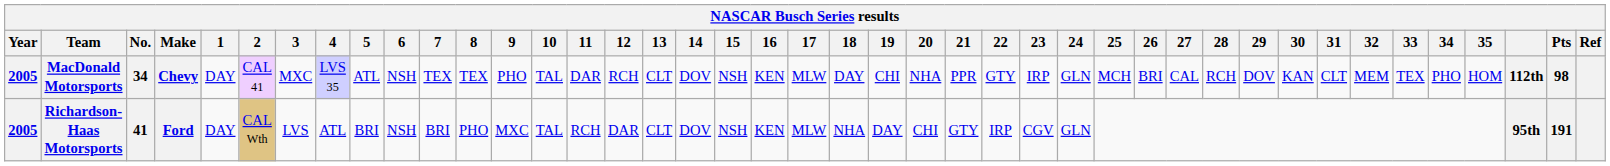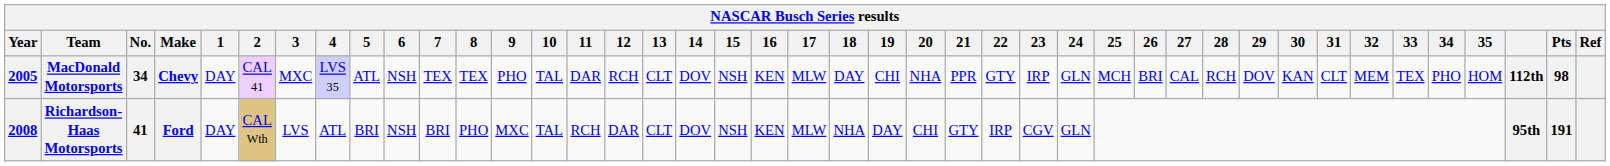 <table class="wikitable" style="text-align:center; font-size:75%">
 <tr>
 <th colspan=42><a href='#'>NASCAR Busch Series</a> results</th>
 </tr>
 <tr>
 <th>Year</th>
 <th>Team</th>
 <th>No.</th>
 <th>Make</th>
 <th>1</th>
 <th>2</th>
 <th>3</th>
 <th>4</th>
 <th>5</th>
 <th>6</th>
 <th>7</th>
 <th>8</th>
 <th>9</th>
 <th>10</th>
 <th>11</th>
 <th>12</th>
 <th>13</th>
 <th>14</th>
 <th>15</th>
 <th>16</th>
 <th>17</th>
 <th>18</th>
 <th>19</th>
 <th>20</th>
 <th>21</th>
 <th>22</th>
 <th>23</th>
 <th>24</th>
 <th>25</th>
 <th>26</th>
 <th>27</th>
 <th>28</th>
 <th>29</th>
 <th>30</th>
 <th>31</th>
 <th>32</th>
 <th>33</th>
 <th>34</th>
 <th>35</th>
 <th></th>
 <th>Pts</th>
 <th>Ref</th>
 </tr>
 <tr>
 <th><a href='#'>2005</a></th>
 <th><a href='#'>MacDonald Motorsports</a></th>
 <th>34</th>
 <th><a href='#'>Chevy</a></th>
 <td><a href='#'>DAY</a></td>
 <td style="background:#EFCFFF;"><a href='#'>CAL</a><br><small>41</small></td>
 <td><a href='#'>MXC</a></td>
 <td style="background:#CFCFFF;"><a href='#'>LVS</a><br><small>35</small></td>
 <td><a href='#'>ATL</a></td>
 <td><a href='#'>NSH</a></td>
 <td><a href='#'>TEX</a></td>
 <td><a href='#'>TEX</a></td>
 <td><a href='#'>PHO</a></td>
 <td><a href='#'>TAL</a></td>
 <td><a href='#'>DAR</a></td>
 <td><a href='#'>RCH</a></td>
 <td><a href='#'>CLT</a></td>
 <td><a href='#'>DOV</a></td>
 <td><a href='#'>NSH</a></td>
 <td><a href='#'>KEN</a></td>
 <td><a href='#'>MLW</a></td>
 <td><a href='#'>DAY</a></td>
 <td><a href='#'>CHI</a></td>
 <td><a href='#'>NHA</a></td>
 <td><a href='#'>PPR</a></td>
 <td><a href='#'>GTY</a></td>
 <td><a href='#'>IRP</a></td>
 <td><a href='#'>GLN</a></td>
 <td><a href='#'>MCH</a></td>
 <td><a href='#'>BRI</a></td>
 <td><a href='#'>CAL</a></td>
 <td><a href='#'>RCH</a></td>
 <td><a href='#'>DOV</a></td>
 <td><a href='#'>KAN</a></td>
 <td><a href='#'>CLT</a></td>
 <td><a href='#'>MEM</a></td>
 <td><a href='#'>TEX</a></td>
 <td><a href='#'>PHO</a></td>
 <td><a href='#'>HOM</a></td>
 <th>112th</th>
 <th>98</th>
 <th></th>
 </tr>
 <tr>
-<th><a href='#'>2005</a></th>
+<th><a href='#'>2008</a></th>
 <th><a href='#'>Richardson-Haas Motorsports</a></th>
 <th>41</th>
 <th><a href='#'>Ford</a></th>
 <td><a href='#'>DAY</a></td>
 <td style="background:#DFC484;"><a href='#'>CAL</a><br><small>Wth</small></td>
 <td><a href='#'>LVS</a></td>
 <td><a href='#'>ATL</a></td>
 <td><a href='#'>BRI</a></td>
 <td><a href='#'>NSH</a></td>
 <td><a href='#'>BRI</a></td>
 <td><a href='#'>PHO</a></td>
 <td><a href='#'>MXC</a></td>
 <td><a href='#'>TAL</a></td>
 <td><a href='#'>RCH</a></td>
 <td><a href='#'>DAR</a></td>
 <td><a href='#'>CLT</a></td>
 <td><a href='#'>DOV</a></td>
 <td><a href='#'>NSH</a></td>
 <td><a href='#'>KEN</a></td>
 <td><a href='#'>MLW</a></td>
 <td><a href='#'>NHA</a></td>
 <td><a href='#'>DAY</a></td>
 <td><a href='#'>CHI</a></td>
 <td><a href='#'>GTY</a></td>
 <td><a href='#'>IRP</a></td>
 <td><a href='#'>CGV</a></td>
 <td><a href='#'>GLN</a></td>
 <td colspan=11></td>
 <th rowspan=2>95th</th>
 <th rowspan=2>191</th>
 <th rowspan=2></th>
 </tr>
 </table>
